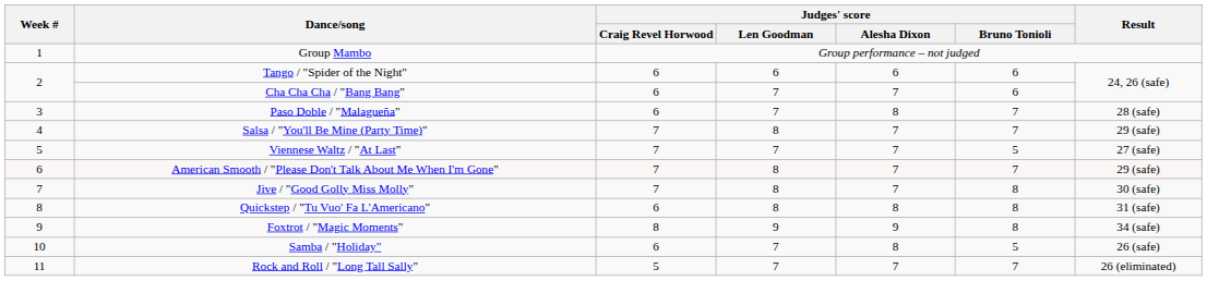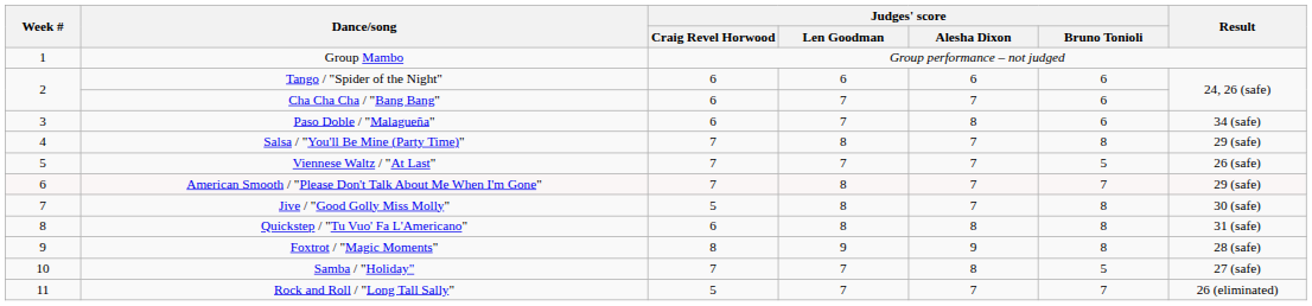 <table class="wikitable" style="text-align: center;">
 <tr>
 <th rowspan="2">Week #</th>
 <th rowspan="2">Dance/song</th>
 <th colspan="4">Judges' score</th>
 <th rowspan="2">Result</th>
 </tr>
 <tr>
 <th style="width:10%;">Craig Revel Horwood</th>
 <th style="width:10%;">Len Goodman</th>
 <th style="width:10%;">Alesha Dixon</th>
 <th style="width:10%;">Bruno Tonioli</th>
 </tr>
 <tr>
 <td>1</td>
 <td>Group <a href='#'>Mambo</a></td>
 <td colspan="5"><em>Group performance – not judged</em></td>
 </tr>
 <tr>
 <td rowspan="2">2</td>
 <td><a href='#'>Tango</a> / "Spider of the Night"</td>
 <td>6</td>
 <td>6</td>
 <td>6</td>
 <td>6</td>
 <td rowspan="2">24, 26 (safe)</td>
 </tr>
 <tr>
 <td><a href='#'>Cha Cha Cha</a> / "<a href='#'>Bang Bang</a>"</td>
 <td>6</td>
 <td>7</td>
 <td>7</td>
 <td>6</td>
 </tr>
 <tr>
 <td>3</td>
 <td><a href='#'>Paso Doble</a> / "<a href='#'>Malagueña</a>"</td>
 <td>6</td>
 <td>7</td>
 <td>8</td>
-<td>7</td>
-<td>28 (safe)</td>
+<td>6</td>
+<td>34 (safe)</td>
 </tr>
 <tr>
 <td>4</td>
 <td><a href='#'>Salsa</a> / "<a href='#'>You'll Be Mine (Party Time)</a>"</td>
 <td>7</td>
 <td>8</td>
 <td>7</td>
-<td>7</td>
+<td>8</td>
 <td>29 (safe)</td>
 </tr>
 <tr>
 <td>5</td>
 <td><a href='#'>Viennese Waltz</a> / "<a href='#'>At Last</a>"</td>
 <td>7</td>
 <td>7</td>
 <td>7</td>
 <td>5</td>
-<td>27 (safe)</td>
+<td>26 (safe)</td>
 </tr>
 <tr style="text-align:center; background:#faf6f6;">
 <td>6</td>
 <td><a href='#'>American Smooth</a> / "<a href='#'>Please Don't Talk About Me When I'm Gone</a>"</td>
 <td>7</td>
 <td>8</td>
 <td>7</td>
 <td>7</td>
 <td>29 (safe)</td>
 </tr>
 <tr>
 <td>7</td>
 <td><a href='#'>Jive</a> / "<a href='#'>Good Golly Miss Molly</a>"</td>
-<td>7</td>
+<td>5</td>
 <td>8</td>
 <td>7</td>
 <td>8</td>
 <td>30 (safe)</td>
 </tr>
 <tr>
 <td>8</td>
 <td><a href='#'>Quickstep</a> / "<a href='#'>Tu Vuo' Fa L'Americano</a>"</td>
 <td>6</td>
 <td>8</td>
 <td>8</td>
 <td>8</td>
 <td>31 (safe)</td>
 </tr>
 <tr>
 <td>9</td>
 <td><a href='#'>Foxtrot</a> / "<a href='#'>Magic Moments</a>"</td>
 <td>8</td>
 <td>9</td>
 <td>9</td>
 <td>8</td>
-<td>34 (safe)</td>
+<td>28 (safe)</td>
 </tr>
 <tr>
 <td>10</td>
 <td><a href='#'>Samba</a> / "<a href='#'>Holiday"</a></td>
-<td>6</td>
+<td>7</td>
 <td>7</td>
 <td>8</td>
 <td>5</td>
-<td>26 (safe)</td>
+<td>27 (safe)</td>
 </tr>
 <tr>
 <td>11</td>
 <td><a href='#'>Rock and Roll</a> / "<a href='#'>Long Tall Sally</a>"</td>
 <td>5</td>
 <td>7</td>
 <td>7</td>
 <td>7</td>
 <td>26 (eliminated)</td>
 </tr>
 </table>
